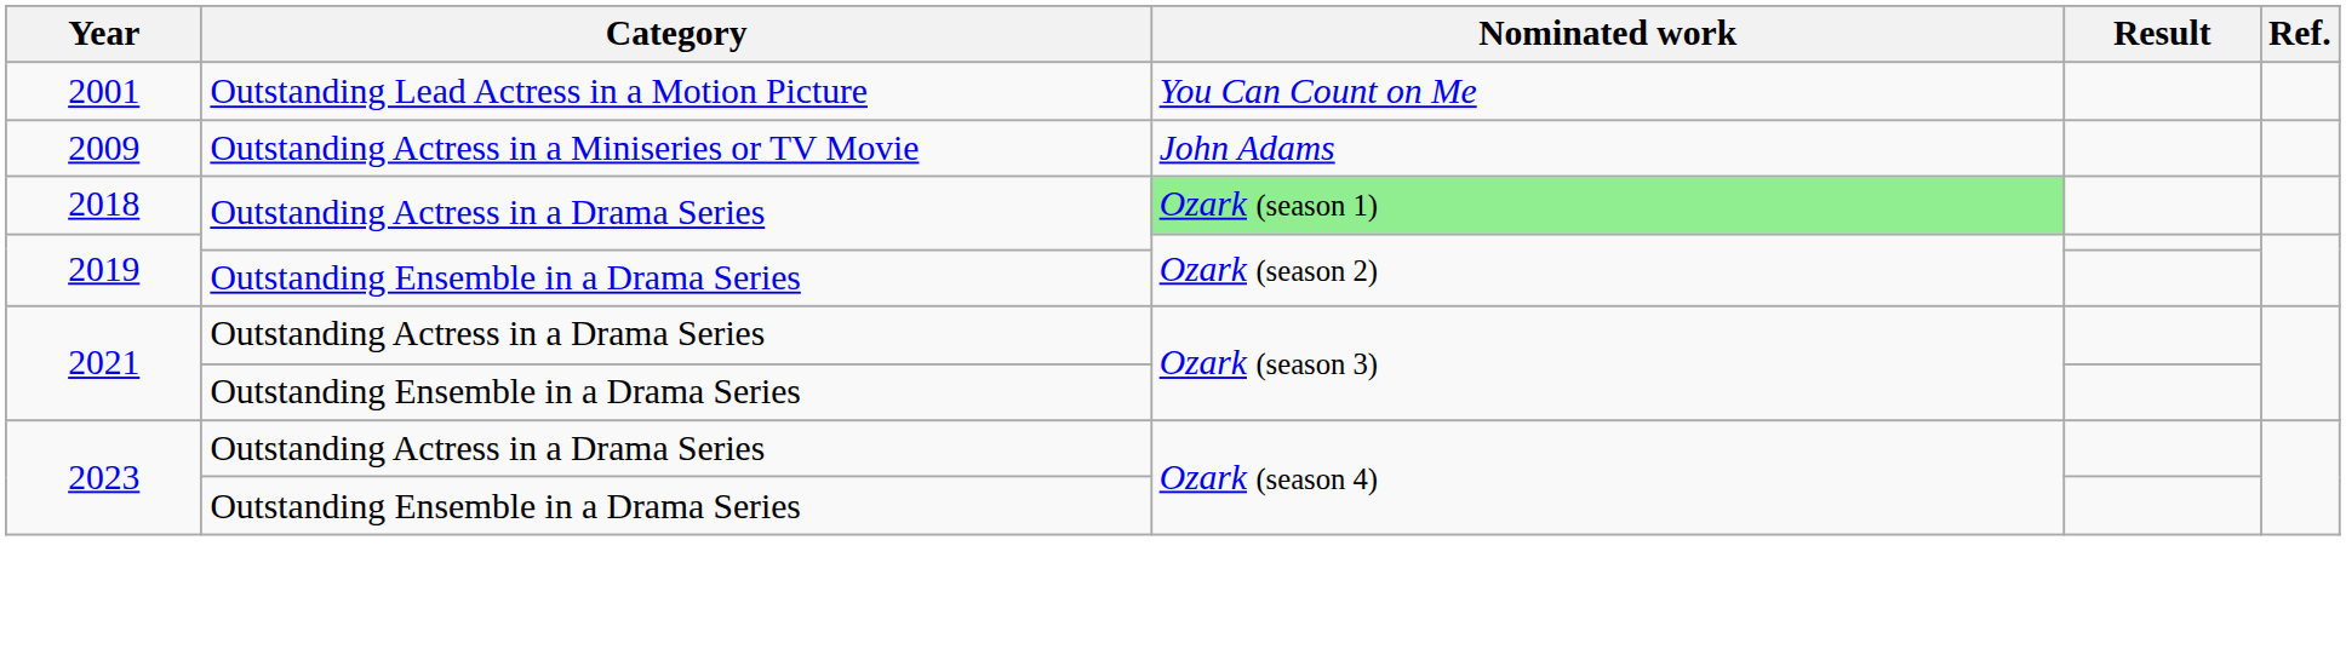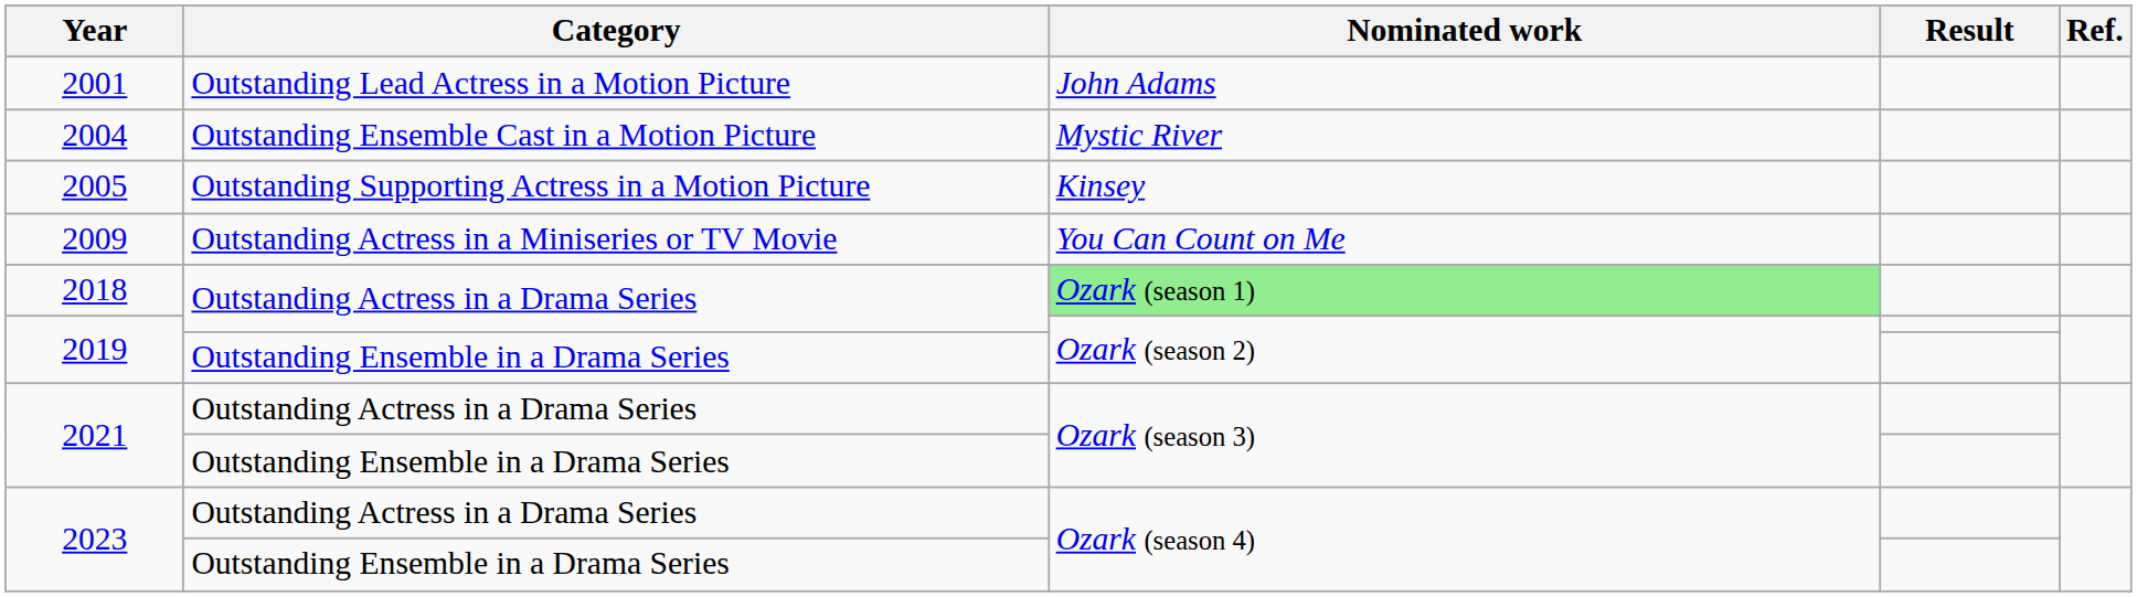 <table class=wikitable>
 <tr>
 <th scope="col" style="width:5em;">Year</th>
 <th scope="col" style="width:26em;">Category</th>
 <th scope="col" style="width:25em;">Nominated work</th>
 <th scope="col" style="width:5em;">Result</th>
 <th>Ref.</th>
 </tr>
 <tr>
 <td style="text-align:center;"><a href='#'>2001</a></td>
 <td><a href='#'>Outstanding Lead Actress in a Motion Picture</a></td>
-<td><em><a href='#'>You Can Count on Me</a></em></td>
+<td><em><a href='#'>John Adams</a></em></td>
+<td></td>
+<td style="text-align:center;"></td>
+</tr>
+<tr>
+<td style="text-align:center;"><a href='#'>2004</a></td>
+<td><a href='#'>Outstanding Ensemble Cast in a Motion Picture</a></td>
+<td><em><a href='#'>Mystic River</a></em></td>
+<td></td>
+<td style="text-align:center;"></td>
+</tr>
+<tr>
+<td style="text-align:center;"><a href='#'>2005</a></td>
+<td><a href='#'>Outstanding Supporting Actress in a Motion Picture</a></td>
+<td><em><a href='#'>Kinsey</a></em></td>
 <td></td>
 <td style="text-align:center;"></td>
 </tr>
 <tr>
 <td style="text-align:center;"><a href='#'>2009</a></td>
 <td><a href='#'>Outstanding Actress in a Miniseries or TV Movie</a></td>
-<td><em><a href='#'>John Adams</a></em></td>
+<td><em><a href='#'>You Can Count on Me</a></em></td>
 <td></td>
 <td style="text-align:center;"></td>
 </tr>
 <tr>
 <td style="text-align:center;",><a href='#'>2018</a></td>
 <td rowspan="2"><a href='#'>Outstanding Actress in a Drama Series</a></td>
 <td style="background: lightgreen;"><em><a href='#'> Ozark</a></em> <small> (season 1) </small></td>
 <td></td>
 <td style="text-align:center;"></td>
 </tr>
 <tr>
 <td style="text-align:center;", rowspan="2"><a href='#'>2019</a></td>
 <td rowspan=2><em><a href='#'> Ozark</a></em> <small> (season 2) </small></td>
 <td></td>
 <td style="text-align:center;", rowspan=2></td>
 </tr>
 <tr>
 <td><a href='#'>Outstanding Ensemble in a Drama Series</a></td>
 <td></td>
 </tr>
 <tr>
 <td style="text-align:center;", rowspan="2"><a href='#'>2021</a></td>
 <td>Outstanding Actress in a Drama Series</td>
 <td rowspan=2><em><a href='#'> Ozark</a></em> <small> (season 3) </small></td>
 <td></td>
 <td style="text-align:center;", rowspan=2></td>
 </tr>
 <tr>
 <td>Outstanding Ensemble in a Drama Series</td>
 <td></td>
 </tr>
 <tr>
 <td style="text-align:center;", rowspan="2"><a href='#'>2023</a></td>
 <td>Outstanding Actress in a Drama Series</td>
 <td rowspan=2><em><a href='#'> Ozark</a></em> <small> (season 4) </small></td>
 <td></td>
 <td style="text-align:center;", rowspan=2></td>
 </tr>
 <tr>
 <td>Outstanding Ensemble in a Drama Series</td>
 <td></td>
 </tr>
 </table>
